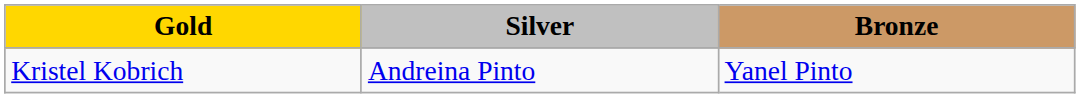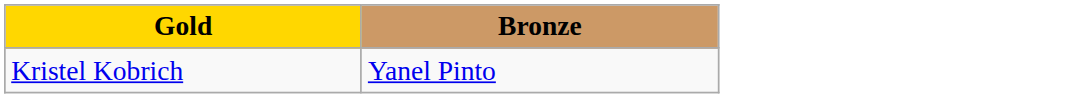 <table class="wikitable" style="text-align:left">
 <tr align="center">
 <td width=200 bgcolor=gold><strong>Gold</strong></td>
-<td width=200 bgcolor=silver><strong>Silver</strong></td>
 <td width=200 bgcolor=CC9966><strong>Bronze</strong></td>
 </tr>
 <tr>
 <td><a href='#'>Kristel Kobrich</a><br><em></em></td>
-<td><a href='#'>Andreina Pinto</a><br><em></em></td>
 <td><a href='#'>Yanel Pinto</a><br><em></em></td>
 </tr>
 </table>
